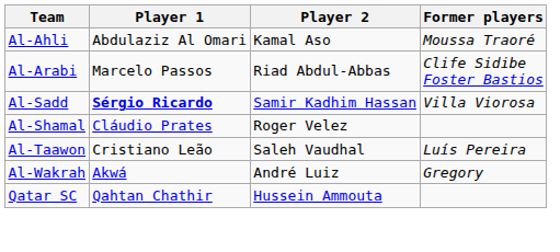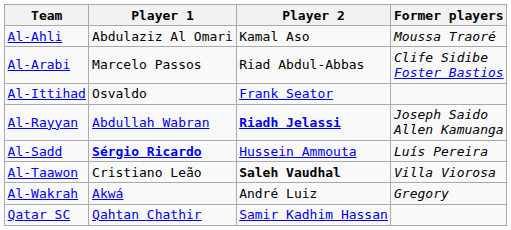 <table class="wikitable">
 <tr>
 <th>Team</th>
 <th>Player 1</th>
 <th>Player 2</th>
 <th>Former players</th>
 </tr>
 <tr>
 <td><a href='#'>Al-Ahli</a></td>
 <td> Abdulaziz Al Omari</td>
 <td> Kamal Aso</td>
 <td> <em>Moussa Traoré</em></td>
 </tr>
 <tr>
 <td><a href='#'>Al-Arabi</a></td>
 <td> Marcelo Passos</td>
 <td> Riad Abdul-Abbas</td>
 <td> <em>Clife Sidibe</em><br> <em><a href='#'>Foster Bastios</a></em></td>
 </tr>
 <tr>
+<td><a href='#'>Al-Ittihad</a></td>
+<td> Osvaldo</td>
+<td> <a href='#'>Frank Seator</a></td>
+<td></td>
+</tr>
+<tr>
+<td><a href='#'>Al-Rayyan</a></td>
+<td> <a href='#'>Abdullah Wabran</a></td>
+<td> <strong><a href='#'>Riadh Jelassi</a></strong></td>
+<td> <em>Joseph Saido</em><br> <em>Allen Kamuanga</em></td>
+</tr>
+<tr>
 <td><a href='#'>Al-Sadd</a></td>
 <td> <strong><a href='#'>Sérgio Ricardo</a></strong></td>
-<td> <a href='#'>Samir Kadhim Hassan</a></td>
-<td> <em>Villa Viorosa</em></td>
-</tr>
-<tr>
-<td><a href='#'>Al-Shamal</a></td>
-<td> <a href='#'>Cláudio Prates</a></td>
-<td> Roger Velez</td>
-<td></td>
+<td> <a href='#'>Hussein Ammouta</a></td>
+<td> <em>Luís Pereira</em></td>
 </tr>
 <tr>
 <td><a href='#'>Al-Taawon</a></td>
 <td> Cristiano Leão</td>
-<td> Saleh Vaudhal</td>
-<td> <em>Luís Pereira</em></td>
+<td><strong> Saleh Vaudhal</strong></td>
+<td> <em>Villa Viorosa</em></td>
 </tr>
 <tr>
 <td><a href='#'>Al-Wakrah</a></td>
 <td> <a href='#'>Akwá</a></td>
 <td> André Luiz</td>
 <td> <em>Gregory</em></td>
 </tr>
 <tr>
 <td><a href='#'>Qatar SC</a></td>
 <td> <a href='#'>Qahtan Chathir</a></td>
-<td> <a href='#'>Hussein Ammouta</a></td>
+<td> <a href='#'>Samir Kadhim Hassan</a></td>
 <td></td>
 </tr>
 </table>
